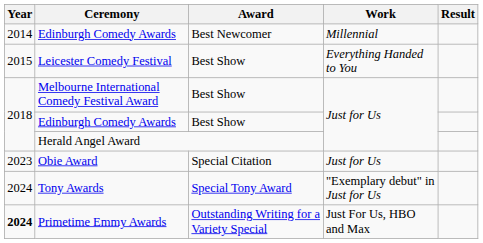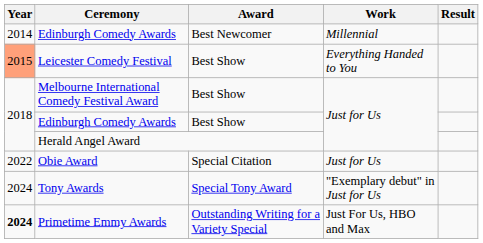 <table class="wikitable">
 <tr>
 <th>Year</th>
 <th>Ceremony</th>
 <th>Award</th>
 <th>Work</th>
 <th>Result</th>
 </tr>
 <tr>
 <td>2014</td>
 <td><a href='#'>Edinburgh Comedy Awards</a></td>
 <td>Best Newcomer</td>
 <td><em>Millennial</em></td>
 <td></td>
 </tr>
 <tr>
-<td>2015</td>
+<td style="background: lightsalmon;">2015</td>
 <td><a href='#'>Leicester Comedy Festival</a></td>
 <td>Best Show</td>
 <td><em>Everything Handed to You</em></td>
 <td></td>
 </tr>
 <tr>
 <td rowspan="3">2018</td>
 <td><a href='#'>Melbourne International Comedy Festival Award</a></td>
 <td>Best Show</td>
 <td rowspan="3"><em>Just for Us</em></td>
 <td></td>
 </tr>
 <tr>
 <td><a href='#'>Edinburgh Comedy Awards</a></td>
 <td>Best Show</td>
 <td></td>
 </tr>
 <tr>
 <td colspan="2">Herald Angel Award</td>
 <td></td>
 </tr>
 <tr>
-<td>2023</td>
+<td>2022</td>
 <td><a href='#'>Obie Award</a></td>
 <td>Special Citation</td>
 <td><em>Just for Us</em></td>
 <td></td>
 </tr>
 <tr>
 <td>2024</td>
 <td><a href='#'>Tony Awards</a></td>
 <td><a href='#'>Special Tony Award</a></td>
 <td>"Exemplary debut" in <em>Just for Us</em></td>
 <td></td>
 </tr>
 <tr>
 <td><strong>2024</strong></td>
 <td><a href='#'>Primetime Emmy Awards</a></td>
 <td><a href='#'>Outstanding Writing for a Variety Special</a></td>
 <td>Just For Us, HBO and Max</td>
 <td></td>
 </tr>
 </table>
